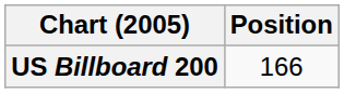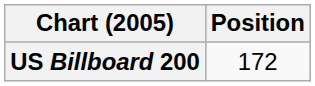 <table class="wikitable plainrowheaders" style="text-align:center">
 <tr>
 <th scope="col">Chart (2005)</th>
 <th scope="col">Position</th>
 </tr>
 <tr>
 <th scope="row">US <em>Billboard</em> 200</th>
-<td>166</td>
+<td>172</td>
 </tr>
 </table>
